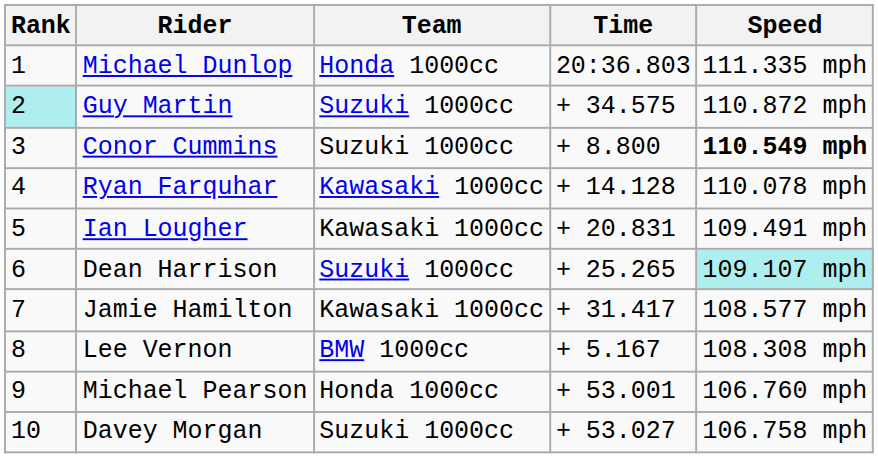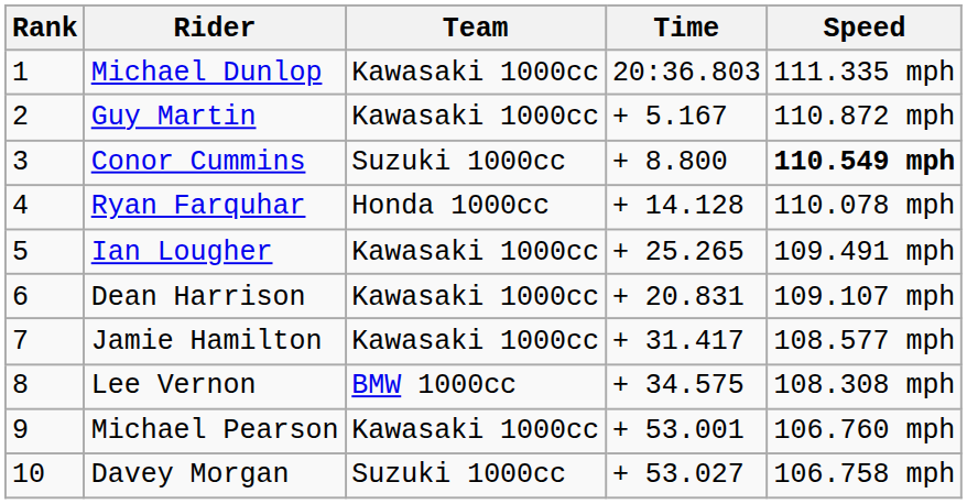 <table class="wikitable">
 <tr style="background:#efefef;">
 <th>Rank</th>
 <th>Rider</th>
 <th>Team</th>
 <th>Time</th>
 <th>Speed</th>
 </tr>
 <tr>
 <td>1</td>
 <td> <a href='#'>Michael Dunlop</a></td>
-<td><a href='#'>Honda</a> 1000cc</td>
+<td>Kawasaki 1000cc</td>
 <td>20:36.803</td>
 <td>111.335 mph</td>
 </tr>
 <tr>
-<td style="background: paleturquoise;">2</td>
+<td>2</td>
 <td> <a href='#'>Guy Martin</a></td>
-<td><a href='#'>Suzuki</a> 1000cc</td>
-<td>+ 34.575</td>
+<td>Kawasaki 1000cc</td>
+<td>+ 5.167</td>
 <td>110.872 mph</td>
 </tr>
 <tr>
 <td>3</td>
 <td> <a href='#'>Conor Cummins</a></td>
 <td>Suzuki 1000cc</td>
 <td>+ 8.800</td>
 <td><strong>110.549 mph</strong></td>
 </tr>
 <tr>
 <td>4</td>
 <td> <a href='#'>Ryan Farquhar</a></td>
-<td><a href='#'>Kawasaki</a> 1000cc</td>
+<td>Honda 1000cc</td>
 <td>+ 14.128</td>
 <td>110.078 mph</td>
 </tr>
 <tr>
 <td>5</td>
 <td> <a href='#'>Ian Lougher</a></td>
 <td>Kawasaki 1000cc</td>
-<td>+ 20.831</td>
+<td>+ 25.265</td>
 <td>109.491 mph</td>
 </tr>
 <tr>
 <td>6</td>
 <td> Dean Harrison</td>
-<td><a href='#'>Suzuki</a> 1000cc</td>
-<td>+ 25.265</td>
-<td style="background: paleturquoise;">109.107 mph</td>
+<td>Kawasaki 1000cc</td>
+<td>+ 20.831</td>
+<td>109.107 mph</td>
 </tr>
 <tr>
 <td>7</td>
 <td> Jamie Hamilton</td>
 <td>Kawasaki 1000cc</td>
 <td>+ 31.417</td>
 <td>108.577 mph</td>
 </tr>
 <tr>
 <td>8</td>
 <td> Lee Vernon</td>
 <td><a href='#'>BMW</a> 1000cc</td>
-<td>+ 5.167</td>
+<td>+ 34.575</td>
 <td>108.308 mph</td>
 </tr>
 <tr>
 <td>9</td>
 <td> Michael Pearson</td>
-<td>Honda 1000cc</td>
+<td>Kawasaki 1000cc</td>
 <td>+ 53.001</td>
 <td>106.760 mph</td>
 </tr>
 <tr>
 <td>10</td>
 <td> Davey Morgan</td>
 <td>Suzuki 1000cc</td>
 <td>+ 53.027</td>
 <td>106.758 mph</td>
 </tr>
 </table>
